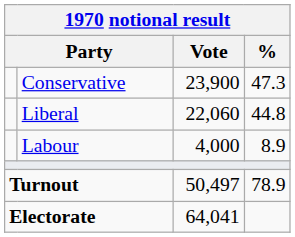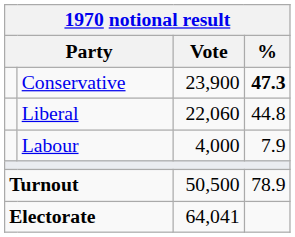 <table class="wikitable">
 <tr>
 <th colspan="4"><a href='#'>1970</a> <a href='#'>notional result</a></th>
 </tr>
 <tr>
 <th bgcolor="#DDDDFF" width="130px" colspan="2">Party</th>
 <th bgcolor="#DDDDFF" width="50px">Vote</th>
 <th bgcolor="#DDDDFF" width="30px">%</th>
 </tr>
 <tr>
 <td></td>
 <td><a href='#'>Conservative</a></td>
 <td align=right>23,900</td>
-<td align=right>47.3</td>
+<td align=right><strong>47.3</strong></td>
 </tr>
 <tr>
 <td></td>
 <td><a href='#'>Liberal</a></td>
 <td align=right>22,060</td>
 <td align=right>44.8</td>
 </tr>
 <tr>
 <td></td>
 <td><a href='#'>Labour</a></td>
 <td align=right>4,000</td>
-<td align=right>8.9</td>
+<td align=right>7.9</td>
 </tr>
 <tr>
 <td colspan="4" bgcolor="#EAECF0"></td>
 </tr>
 <tr>
 <td colspan="2"><strong>Turnout</strong></td>
-<td align=right>50,497</td>
+<td align=right>50,500</td>
 <td align=right>78.9</td>
 </tr>
 <tr>
 <td colspan="2"><strong>Electorate</strong></td>
 <td align=right>64,041</td>
 </tr>
 </table>
